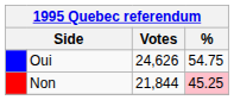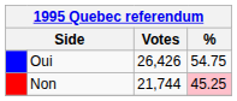 <table class="wikitable" style="font-size: 95%; clear:both">
 <tr style="background-color:#E9E9E9">
 <th colspan=4><a href='#'>1995 Quebec referendum</a></th>
 </tr>
 <tr style="background-color:#E9E9E9">
 <th colspan=2 style="width: 130px">Side</th>
 <th style="width: 50px">Votes</th>
 <th style="width: 40px">%</th>
 </tr>
 <tr>
 <td bgcolor="blue"></td>
 <td>Oui</td>
-<td>24,626</td>
+<td>26,426</td>
 <td>54.75</td>
 </tr>
 <tr>
 <td bgcolor="red"></td>
 <td>Non</td>
-<td>21,844</td>
+<td>21,744</td>
 <td style="background: pink;">45.25</td>
 </tr>
 <tr>
 </tr>
 </table>
